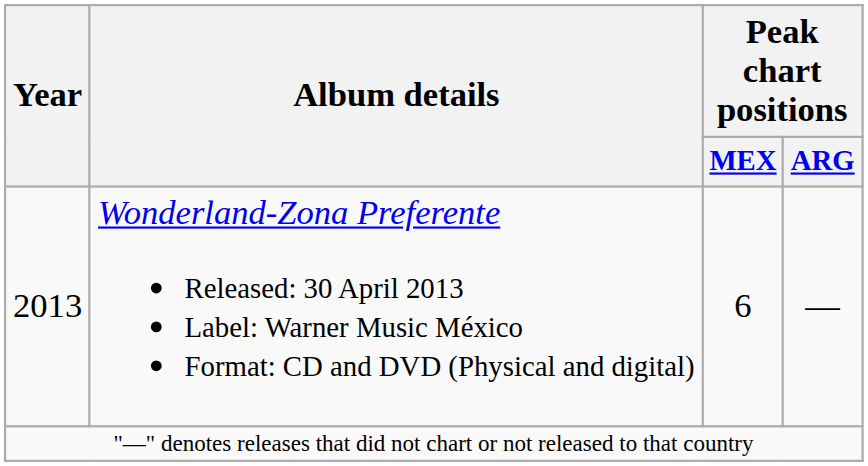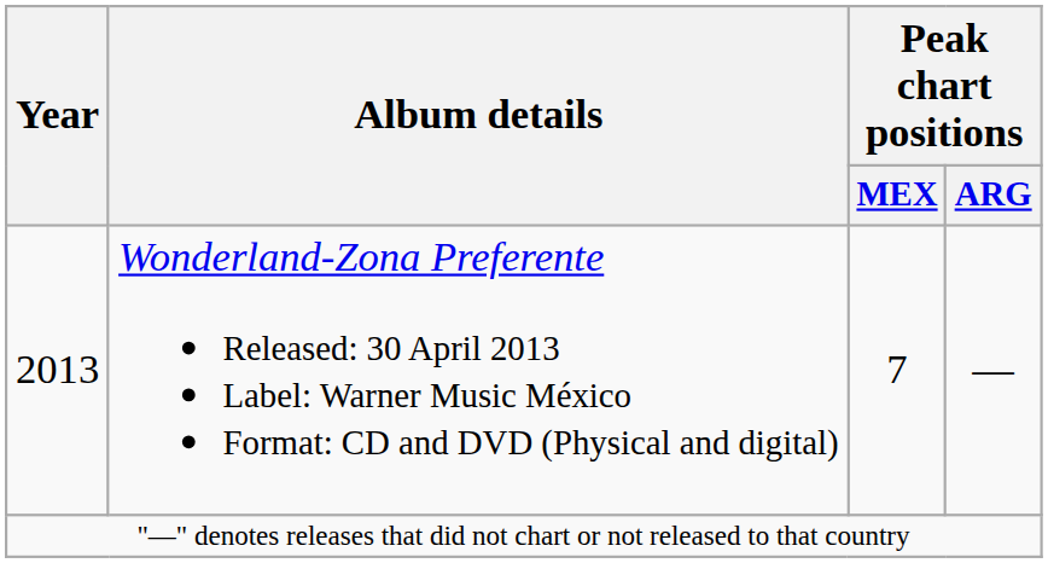 <table class="wikitable" style="text-align:center;">
 <tr>
 <th rowspan="2">Year</th>
 <th rowspan="2">Album details</th>
 <th colspan="3">Peak chart positions</th>
 </tr>
 <tr style="font-size:smaller">
 <th style="width:30px;"><a href='#'>MEX</a></th>
 <th style="width:30px;"><a href='#'>ARG</a></th>
 </tr>
 <tr>
 <td>2013</td>
 <td style="text-align:left;"><em><a href='#'>Wonderland-Zona Preferente</a></em><br><ul><li><small>Released: 30 April 2013 </small></li><li><small>Label: Warner Music México</small></li><li><small>Format: CD and DVD (Physical and digital)</small></li></ul></td>
-<td>6</td>
+<td>7</td>
 <td>—</td>
 </tr>
 <tr>
 <td colspan="10" style="font-size:8pt">"—" denotes releases that did not chart or not released to that country</td>
 </tr>
 </table>
